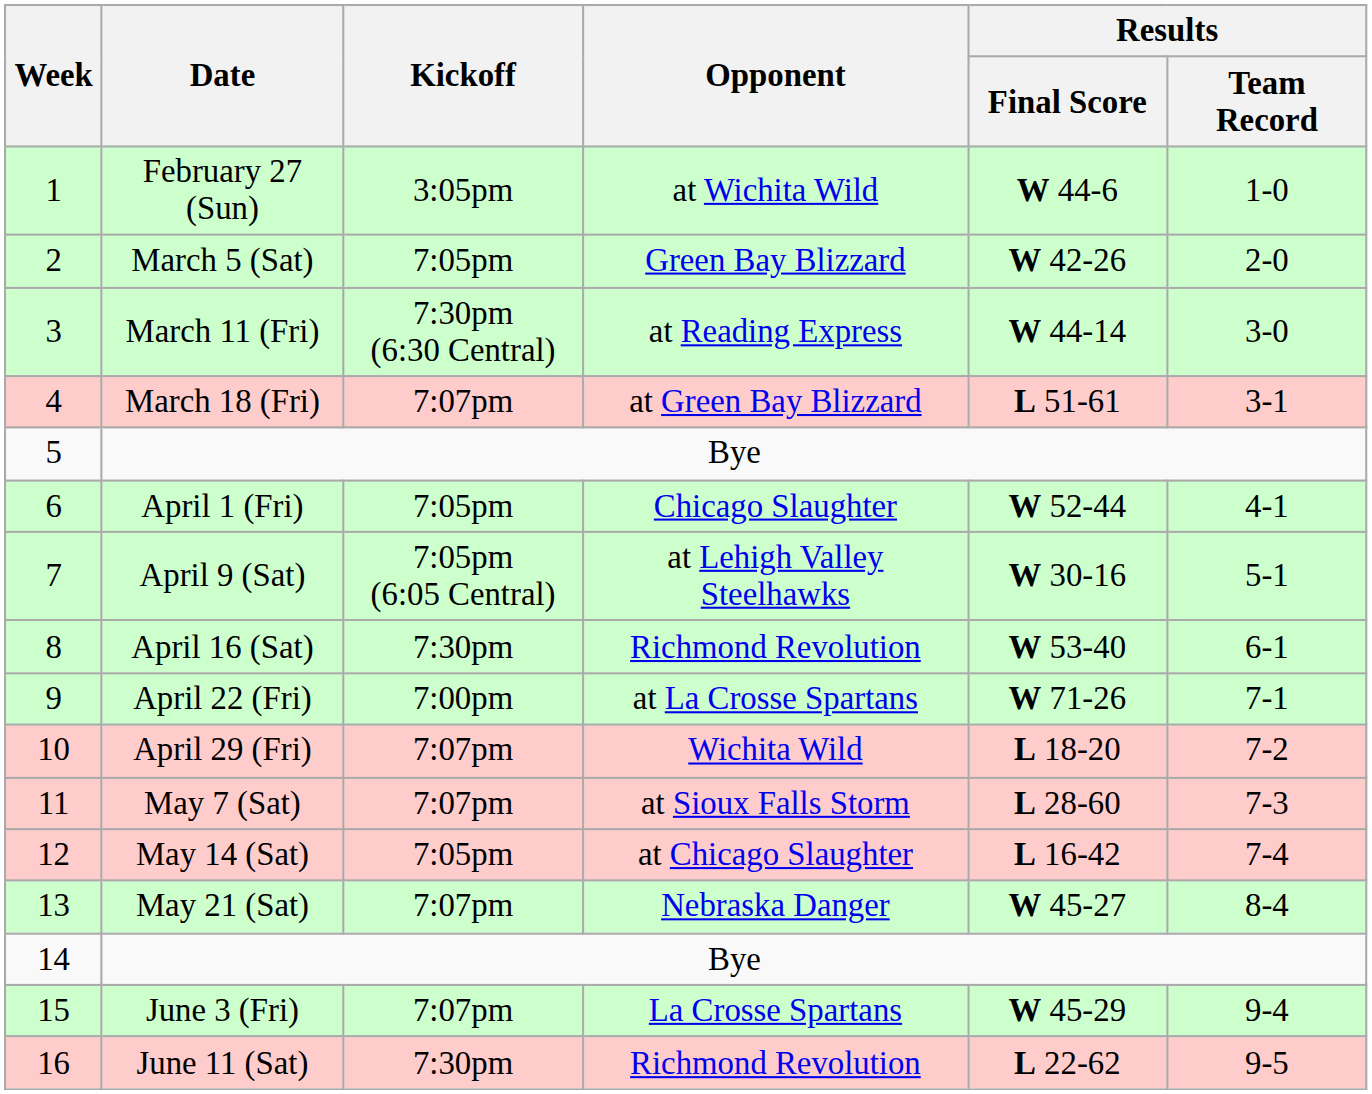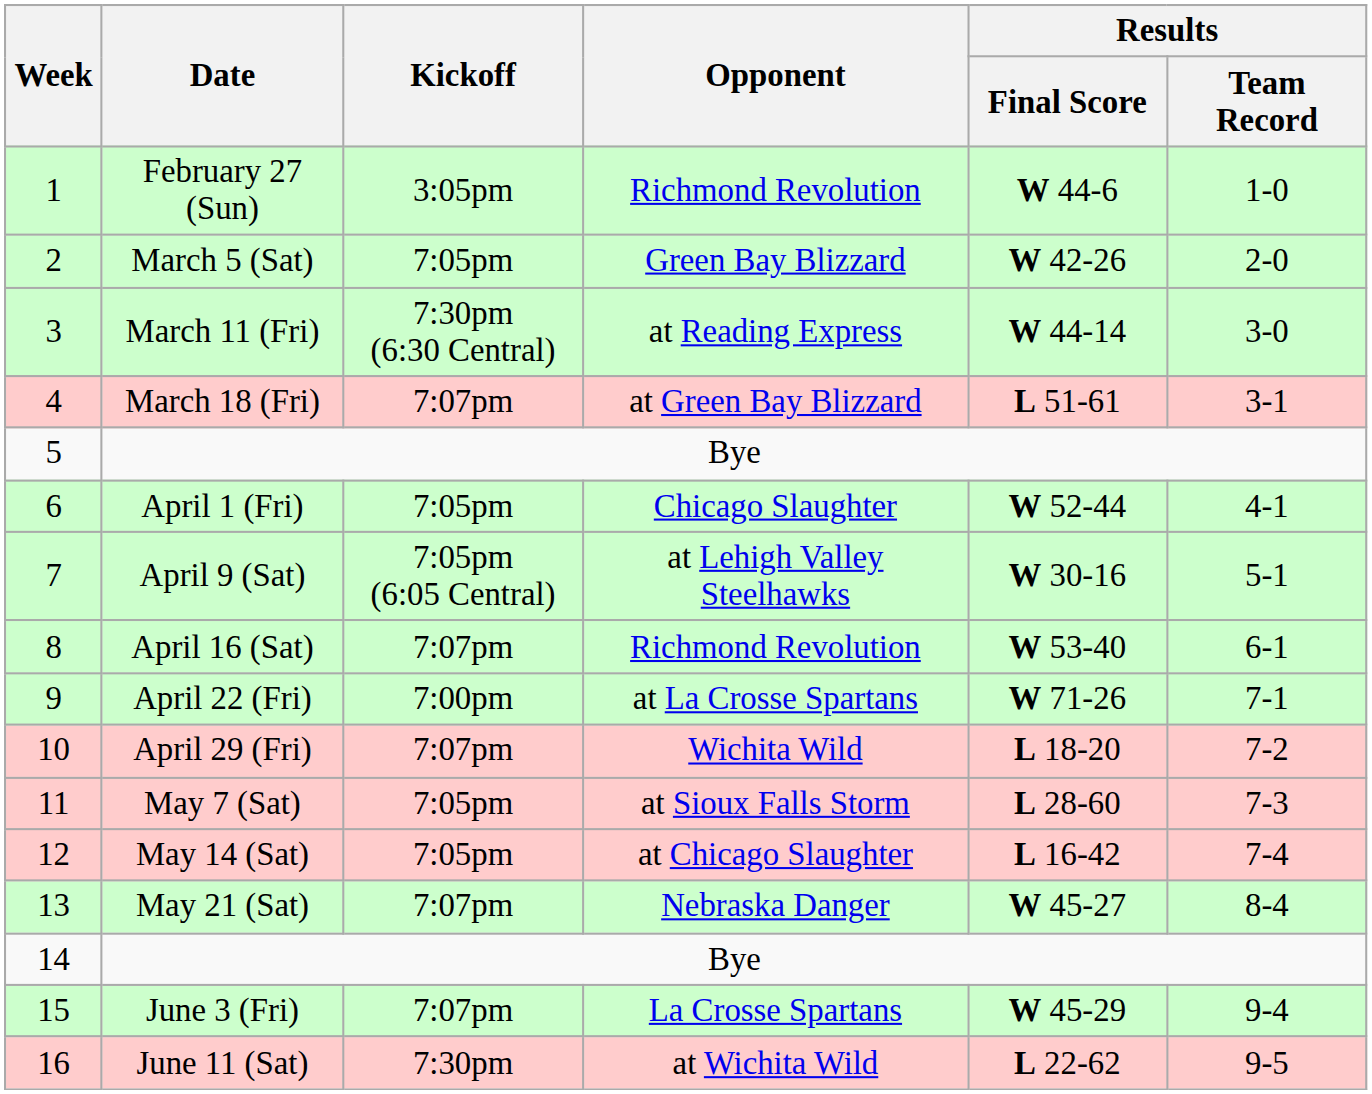 <table class="wikitable">
 <tr>
 <th rowspan="2" width="40">Week</th>
 <th rowspan="2" width="110">Date</th>
 <th rowspan="2" width="110">Kickoff</th>
 <th rowspan="2" width="180">Opponent</th>
 <th colspan="2" width="180">Results</th>
 </tr>
 <tr>
 <th width="90">Final Score</th>
 <th width="90">Team Record</th>
 </tr>
 <tr align="center" bgcolor="#CCFFCC">
 <td align="center">1</td>
 <td align="center">February 27 (Sun)</td>
 <td align="center">3:05pm</td>
-<td align="center">at <a href='#'>Wichita Wild</a></td>
+<td align="center"><a href='#'>Richmond Revolution</a></td>
 <td align="center"><strong>W</strong> 44-6</td>
 <td align="center">1-0</td>
 </tr>
 <tr align="center" bgcolor="#CCFFCC">
 <td align="center">2</td>
 <td align="center">March 5 (Sat)</td>
 <td align="center">7:05pm</td>
 <td align="center"><a href='#'>Green Bay Blizzard</a></td>
 <td align="center"><strong>W</strong> 42-26</td>
 <td align="center">2-0</td>
 </tr>
 <tr align="center" bgcolor="#CCFFCC">
 <td align="center">3</td>
 <td align="center">March 11 (Fri)</td>
 <td align="center">7:30pm<br>(6:30 Central)</td>
 <td align="center">at <a href='#'>Reading Express</a></td>
 <td align="center"><strong>W</strong> 44-14</td>
 <td align="center">3-0</td>
 </tr>
 <tr align="center" bgcolor="#FFCCCC">
 <td align="center">4</td>
 <td align="center">March 18 (Fri)</td>
 <td align="center">7:07pm</td>
 <td align="center">at <a href='#'>Green Bay Blizzard</a></td>
 <td align="center"><strong>L</strong> 51-61</td>
 <td align="center">3-1</td>
 </tr>
 <tr>
 <td align="center">5</td>
 <td colSpan=5 align="center">Bye</td>
 </tr>
 <tr align="center" bgcolor="#CCFFCC">
 <td align="center">6</td>
 <td align="center">April 1 (Fri)</td>
 <td align="center">7:05pm</td>
 <td align="center"><a href='#'>Chicago Slaughter</a></td>
 <td align="center"><strong>W</strong> 52-44</td>
 <td align="center">4-1</td>
 </tr>
 <tr align="center" bgcolor="#CCFFCC">
 <td align="center">7</td>
 <td align="center">April 9 (Sat)</td>
 <td align="center">7:05pm<br>(6:05 Central)</td>
 <td align="center">at <a href='#'>Lehigh Valley Steelhawks</a></td>
 <td align="center"><strong>W</strong> 30-16</td>
 <td align="center">5-1</td>
 </tr>
 <tr align="center" bgcolor="#CCFFCC">
 <td align="center">8</td>
 <td align="center">April 16 (Sat)</td>
-<td align="center">7:30pm</td>
+<td align="center">7:07pm</td>
 <td align="center"><a href='#'>Richmond Revolution</a></td>
 <td align="center"><strong>W</strong> 53-40</td>
 <td align="center">6-1</td>
 </tr>
 <tr align="center" bgcolor="#CCFFCC">
 <td align="center">9</td>
 <td align="center">April 22 (Fri)</td>
 <td align="center">7:00pm</td>
 <td align="center">at <a href='#'>La Crosse Spartans</a></td>
 <td align="center"><strong>W</strong> 71-26</td>
 <td align="center">7-1</td>
 </tr>
 <tr align="center" bgcolor="#FFCCCC">
 <td align="center">10</td>
 <td align="center">April 29 (Fri)</td>
 <td align="center">7:07pm</td>
 <td align="center"><a href='#'>Wichita Wild</a></td>
 <td align="center"><strong>L</strong> 18-20</td>
 <td align="center">7-2</td>
 </tr>
 <tr align="center" bgcolor="#FFCCCC">
 <td align="center">11</td>
 <td align="center">May 7 (Sat)</td>
-<td align="center">7:07pm</td>
+<td align="center">7:05pm</td>
 <td align="center">at <a href='#'>Sioux Falls Storm</a></td>
 <td align="center"><strong>L</strong> 28-60</td>
 <td align="center">7-3</td>
 </tr>
 <tr align="center" bgcolor="#FFCCCC">
 <td align="center">12</td>
 <td align="center">May 14 (Sat)</td>
 <td align="center">7:05pm</td>
 <td align="center">at <a href='#'>Chicago Slaughter</a></td>
 <td align="center"><strong>L</strong> 16-42</td>
 <td align="center">7-4</td>
 </tr>
 <tr align="center" bgcolor="#CCFFCC">
 <td align="center">13</td>
 <td align="center">May 21 (Sat)</td>
 <td align="center">7:07pm</td>
 <td align="center"><a href='#'>Nebraska Danger</a></td>
 <td align="center"><strong>W</strong> 45-27</td>
 <td align="center">8-4</td>
 </tr>
 <tr>
 <td align="center">14</td>
 <td colSpan=5 align="center">Bye</td>
 </tr>
 <tr align="center" bgcolor="#CCFFCC">
 <td align="center">15</td>
 <td align="center">June 3 (Fri)</td>
 <td align="center">7:07pm</td>
 <td align="center"><a href='#'>La Crosse Spartans</a></td>
 <td align="center"><strong>W</strong> 45-29</td>
 <td align="center">9-4</td>
 </tr>
 <tr align="center" bgcolor="#FFCCCC">
 <td align="center">16</td>
 <td align="center">June 11 (Sat)</td>
 <td align="center">7:30pm</td>
-<td align="center"><a href='#'>Richmond Revolution</a></td>
+<td align="center">at <a href='#'>Wichita Wild</a></td>
 <td align="center"><strong>L</strong> 22-62</td>
 <td align="center">9-5</td>
 </tr>
 </table>
